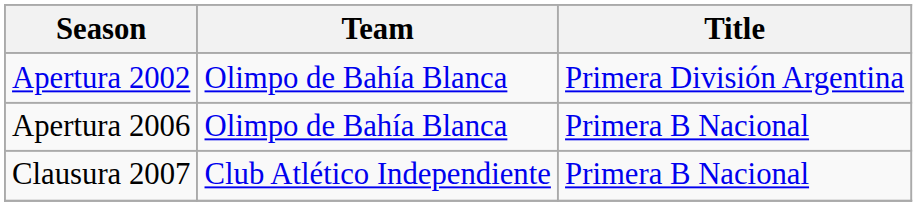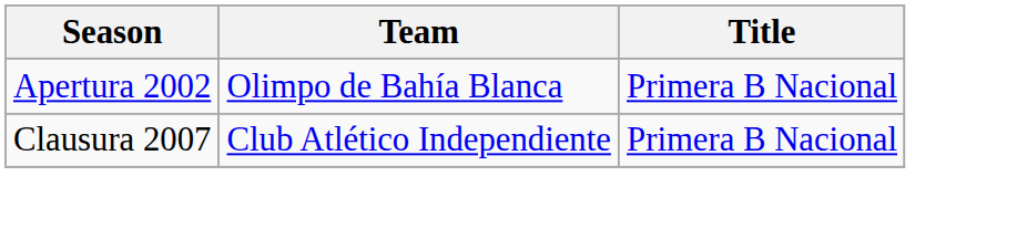 <table class="wikitable">
 <tr>
 <th>Season</th>
 <th>Team</th>
 <th>Title</th>
 </tr>
 <tr>
 <td><a href='#'>Apertura 2002</a></td>
-<td><a href='#'>Olimpo de Bahía Blanca</a></td>
-<td><a href='#'>Primera División Argentina</a></td>
-</tr>
-<tr>
-<td>Apertura 2006</td>
 <td><a href='#'>Olimpo de Bahía Blanca</a></td>
 <td><a href='#'>Primera B Nacional</a></td>
 </tr>
 <tr>
 <td>Clausura 2007</td>
 <td><a href='#'>Club Atlético Independiente</a></td>
 <td><a href='#'>Primera B Nacional</a></td>
 </tr>
 <tr>
 </tr>
 </table>
